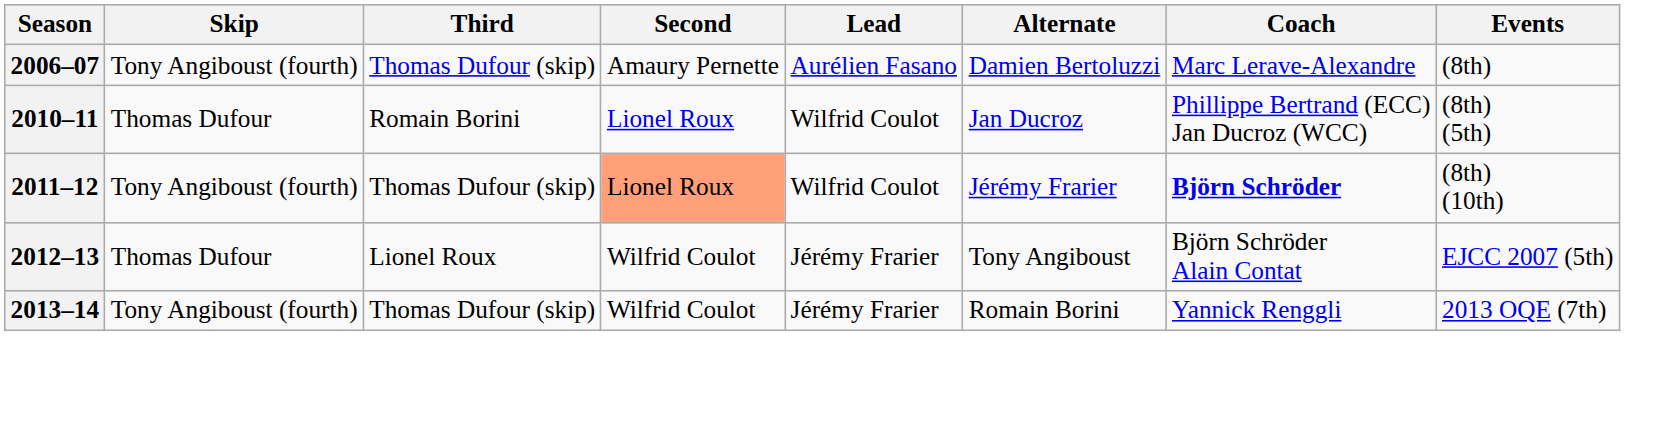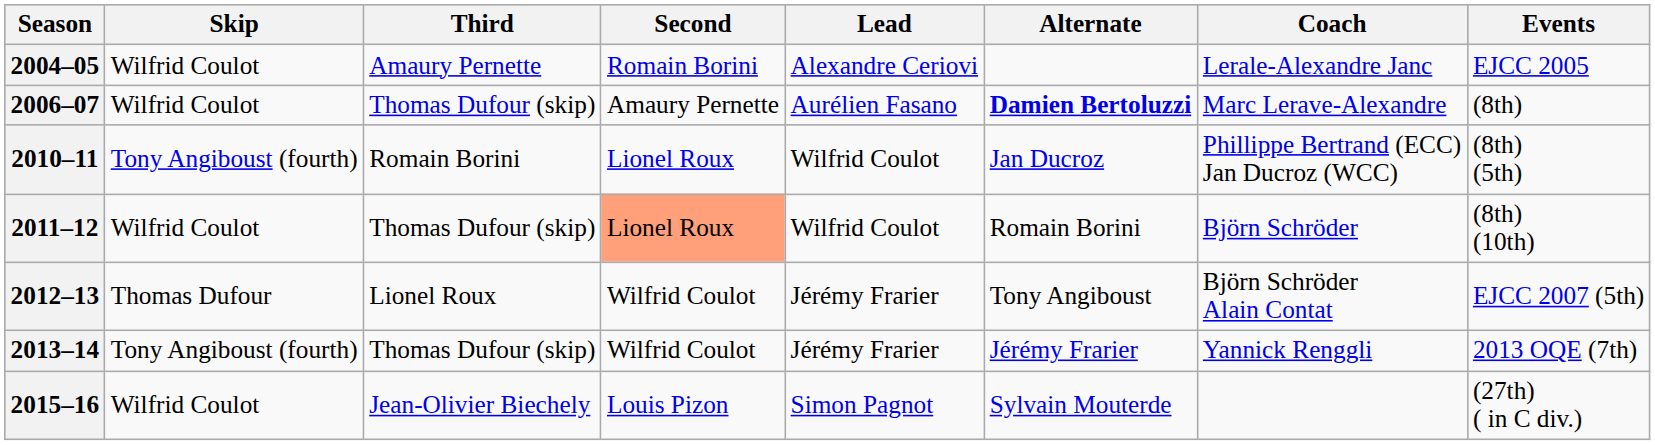 <table class="wikitable">
 <tr>
 <th scope="col">Season</th>
 <th scope="col">Skip</th>
 <th scope="col">Third</th>
 <th scope="col">Second</th>
 <th scope="col">Lead</th>
 <th scope="col">Alternate</th>
 <th scope="col">Coach</th>
 <th scope="col">Events</th>
 </tr>
 <tr>
+<th scope="row">2004–05</th>
+<td>Wilfrid Coulot</td>
+<td><a href='#'>Amaury Pernette</a></td>
+<td><a href='#'>Romain Borini</a></td>
+<td><a href='#'>Alexandre Ceriovi</a></td>
+<td></td>
+<td><a href='#'>Lerale-Alexandre Janc</a></td>
+<td><a href='#'>EJCC 2005</a> </td>
+</tr>
+<tr>
 <th scope="row">2006–07</th>
-<td>Tony Angiboust (fourth)</td>
+<td>Wilfrid Coulot</td>
 <td><a href='#'>Thomas Dufour</a> (skip)</td>
 <td>Amaury Pernette</td>
 <td><a href='#'>Aurélien Fasano</a></td>
-<td><a href='#'>Damien Bertoluzzi</a></td>
+<td><strong><a href='#'>Damien Bertoluzzi</a></strong></td>
 <td><a href='#'>Marc Lerave-Alexandre</a></td>
 <td> (8th)</td>
 </tr>
 <tr>
 <th scope="row">2010–11</th>
-<td>Thomas Dufour</td>
+<td><a href='#'>Tony Angiboust</a> (fourth)</td>
 <td>Romain Borini</td>
 <td><a href='#'>Lionel Roux</a></td>
 <td>Wilfrid Coulot</td>
 <td><a href='#'>Jan Ducroz</a></td>
 <td><a href='#'>Phillippe Bertrand</a> (ECC)<br>Jan Ducroz (WCC)</td>
 <td> (8th)<br> (5th)</td>
 </tr>
 <tr>
 <th scope="row">2011–12</th>
-<td>Tony Angiboust (fourth)</td>
+<td>Wilfrid Coulot</td>
 <td>Thomas Dufour (skip)</td>
 <td style="background: lightsalmon;">Lionel Roux</td>
 <td>Wilfrid Coulot</td>
-<td><a href='#'>Jérémy Frarier</a></td>
-<td><strong><a href='#'>Björn Schröder</a></strong></td>
+<td>Romain Borini</td>
+<td><a href='#'>Björn Schröder</a></td>
 <td> (8th)<br> (10th)</td>
 </tr>
 <tr>
 <th scope="row">2012–13</th>
 <td>Thomas Dufour</td>
 <td>Lionel Roux</td>
 <td>Wilfrid Coulot</td>
 <td>Jérémy Frarier</td>
 <td>Tony Angiboust</td>
 <td>Björn Schröder<br><a href='#'>Alain Contat</a></td>
 <td><a href='#'>EJCC 2007</a> (5th)</td>
 </tr>
 <tr>
 <th scope="row">2013–14</th>
 <td>Tony Angiboust (fourth)</td>
 <td>Thomas Dufour (skip)</td>
 <td>Wilfrid Coulot</td>
 <td>Jérémy Frarier</td>
-<td>Romain Borini</td>
+<td><a href='#'>Jérémy Frarier</a></td>
 <td><a href='#'>Yannick Renggli</a></td>
 <td><a href='#'>2013 OQE</a> (7th)</td>
 </tr>
+<tr>
+<th scope="row">2015–16</th>
+<td>Wilfrid Coulot</td>
+<td><a href='#'>Jean-Olivier Biechely</a></td>
+<td><a href='#'>Louis Pizon</a></td>
+<td><a href='#'>Simon Pagnot</a></td>
+<td><a href='#'>Sylvain Mouterde</a></td>
+<td></td>
+<td> (27th)<br>( in C div.)</td>
+</tr>
 </table>
